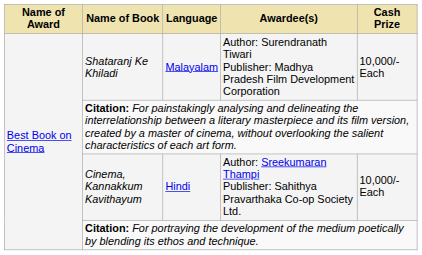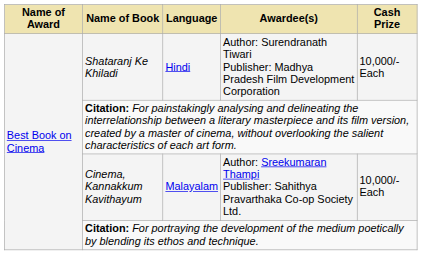 <table class="wikitable">
 <tr>
 <th style="background-color:#EFE4B0;width:20%;">Name of Award</th>
 <th style="background-color:#EFE4B0;width:20%;">Name of Book</th>
 <th style="background-color:#EFE4B0;width:10%;">Language</th>
 <th style="background-color:#EFE4B0;width:35%;">Awardee(s)</th>
 <th style="background-color:#EFE4B0;width:15%;">Cash Prize</th>
 </tr>
 <tr style="background-color:#F4F4F4">
 <td rowspan="4"><a href='#'>Best Book on Cinema</a></td>
 <td><em>Shataranj Ke Khiladi</em></td>
-<td><a href='#'>Malayalam</a></td>
+<td><a href='#'>Hindi</a></td>
 <td>Author: Surendranath Tiwari<br>Publisher: Madhya Pradesh Film Development Corporation</td>
 <td> 10,000/- Each</td>
 </tr>
 <tr style="background-color:#F9F9F9">
 <td colspan="4"><strong>Citation:</strong> <em>For painstakingly analysing and delineating the interrelationship between a literary masterpiece and its film version, created by a master of cinema, without overlooking the salient characteristics of each art form.</em></td>
 </tr>
 <tr style="background-color:#F4F4F4">
 <td><em>Cinema, Kannakkum Kavithayum</em></td>
-<td><a href='#'>Hindi</a></td>
+<td><a href='#'>Malayalam</a></td>
 <td>Author: <a href='#'>Sreekumaran Thampi</a><br>Publisher: Sahithya Pravarthaka Co-op Society Ltd.</td>
 <td> 10,000/- Each</td>
 </tr>
 <tr style="background-color:#F9F9F9">
 <td colspan="4"><strong>Citation:</strong> <em>For portraying the development of the medium poetically by blending its ethos and technique.</em></td>
 </tr>
 </table>
